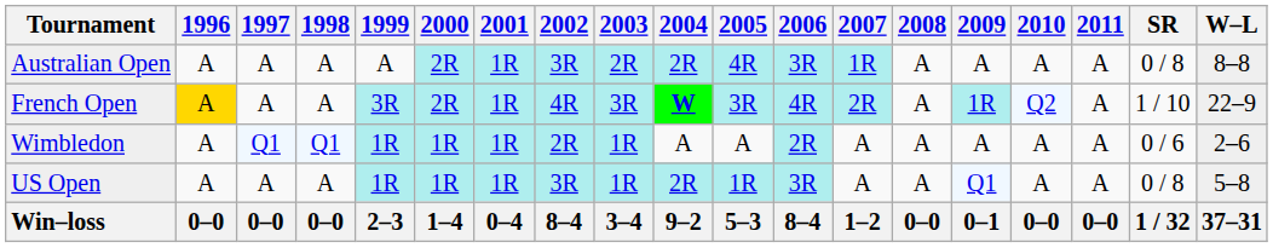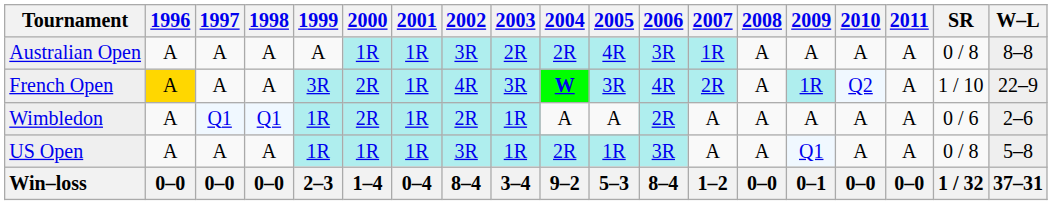 <table class="wikitable" style="text-align:center;font-size:97%">
 <tr>
 <th>Tournament</th>
 <th><a href='#'>1996</a></th>
 <th><a href='#'>1997</a></th>
 <th><a href='#'>1998</a></th>
 <th><a href='#'>1999</a></th>
 <th><a href='#'>2000</a></th>
 <th><a href='#'>2001</a></th>
 <th><a href='#'>2002</a></th>
 <th><a href='#'>2003</a></th>
 <th><a href='#'>2004</a></th>
 <th><a href='#'>2005</a></th>
 <th><a href='#'>2006</a></th>
 <th><a href='#'>2007</a></th>
 <th><a href='#'>2008</a></th>
 <th><a href='#'>2009</a></th>
 <th><a href='#'>2010</a></th>
 <th><a href='#'>2011</a></th>
 <th>SR</th>
 <th>W–L</th>
 </tr>
 <tr>
 <td style="background:#efefef; text-align:left;"><a href='#'>Australian Open</a></td>
 <td>A</td>
 <td>A</td>
 <td>A</td>
 <td>A</td>
-<td style="background:#afeeee;"><a href='#'>2R</a></td>
+<td style="background:#afeeee;"><a href='#'>1R</a></td>
 <td style="background:#afeeee;"><a href='#'>1R</a></td>
 <td style="background:#afeeee;"><a href='#'>3R</a></td>
 <td style="background:#afeeee;"><a href='#'>2R</a></td>
 <td style="background:#afeeee;"><a href='#'>2R</a></td>
 <td style="background:#afeeee;"><a href='#'>4R</a></td>
 <td style="background:#afeeee;"><a href='#'>3R</a></td>
 <td style="background:#afeeee;"><a href='#'>1R</a></td>
 <td>A</td>
 <td>A</td>
 <td>A</td>
 <td>A</td>
 <td>0 / 8</td>
 <td style="background:#efefef;">8–8</td>
 </tr>
 <tr>
 <td style="background:#efefef; text-align:left;"><a href='#'>French Open</a></td>
 <td style="background: gold;">A</td>
 <td>A</td>
 <td>A</td>
 <td style="background:#afeeee;"><a href='#'>3R</a></td>
 <td style="background:#afeeee;"><a href='#'>2R</a></td>
 <td style="background:#afeeee;"><a href='#'>1R</a></td>
 <td style="background:#afeeee;"><a href='#'>4R</a></td>
 <td style="background:#afeeee;"><a href='#'>3R</a></td>
 <td bgcolor="lime"><a href='#'><strong>W</strong></a></td>
 <td style="background:#afeeee;"><a href='#'>3R</a></td>
 <td style="background:#afeeee;"><a href='#'>4R</a></td>
 <td style="background:#afeeee;"><a href='#'>2R</a></td>
 <td>A</td>
 <td style="background:#afeeee;"><a href='#'>1R</a></td>
 <td style="background:#f0f8ff"><a href='#'>Q2</a></td>
 <td>A</td>
 <td>1 / 10</td>
 <td style="background:#efefef;">22–9</td>
 </tr>
 <tr>
 <td style="background:#efefef; text-align:left;"><a href='#'>Wimbledon</a></td>
 <td>A</td>
 <td style="background:#f0f8ff"><a href='#'>Q1</a></td>
 <td style="background:#f0f8ff"><a href='#'>Q1</a></td>
 <td style="background:#afeeee;"><a href='#'>1R</a></td>
-<td style="background:#afeeee;"><a href='#'>1R</a></td>
+<td style="background:#afeeee;"><a href='#'>2R</a></td>
 <td style="background:#afeeee;"><a href='#'>1R</a></td>
 <td style="background:#afeeee;"><a href='#'>2R</a></td>
 <td style="background:#afeeee;"><a href='#'>1R</a></td>
 <td>A</td>
 <td>A</td>
 <td style="background:#afeeee;"><a href='#'>2R</a></td>
 <td>A</td>
 <td>A</td>
 <td>A</td>
 <td>A</td>
 <td>A</td>
 <td>0 / 6</td>
 <td style="background:#efefef;">2–6</td>
 </tr>
 <tr>
 <td style="background:#efefef; text-align:left;"><a href='#'>US Open</a></td>
 <td>A</td>
 <td>A</td>
 <td>A</td>
 <td style="background:#afeeee;"><a href='#'>1R</a></td>
 <td style="background:#afeeee;"><a href='#'>1R</a></td>
 <td style="background:#afeeee;"><a href='#'>1R</a></td>
 <td style="background:#afeeee;"><a href='#'>3R</a></td>
 <td style="background:#afeeee;"><a href='#'>1R</a></td>
 <td style="background:#afeeee;"><a href='#'>2R</a></td>
 <td style="background:#afeeee;"><a href='#'>1R</a></td>
 <td style="background:#afeeee;"><a href='#'>3R</a></td>
 <td>A</td>
 <td>A</td>
 <td style="background:#f0f8ff"><a href='#'>Q1</a></td>
 <td>A</td>
 <td>A</td>
 <td>0 / 8</td>
 <td style="background:#efefef;">5–8</td>
 </tr>
 <tr>
 <th style="text-align:left">Win–loss</th>
 <th>0–0</th>
 <th>0–0</th>
 <th>0–0</th>
 <th>2–3</th>
 <th>1–4</th>
 <th>0–4</th>
 <th>8–4</th>
 <th>3–4</th>
 <th>9–2</th>
 <th>5–3</th>
 <th>8–4</th>
 <th>1–2</th>
 <th>0–0</th>
 <th>0–1</th>
 <th>0–0</th>
 <th>0–0</th>
 <th>1 / 32</th>
 <th>37–31</th>
 </tr>
 </table>
